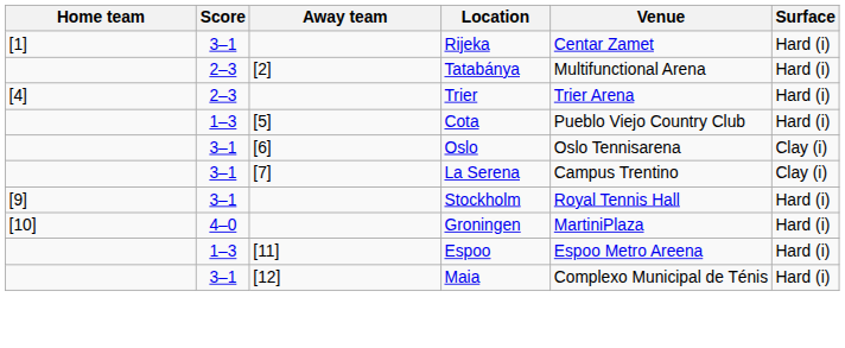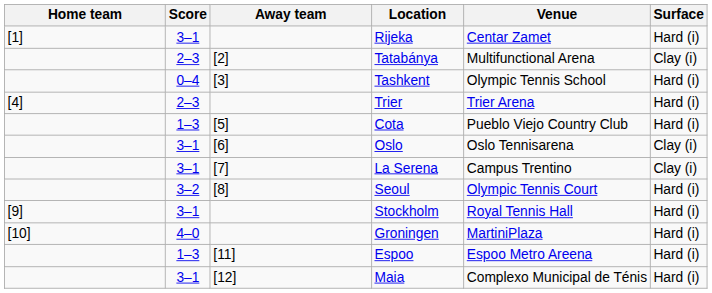 <table class="wikitable nowrap">
 <tr>
 <th width=180>Home team</th>
 <th>Score</th>
 <th width=180>Away team</th>
 <th width=100>Location</th>
 <th>Venue</th>
 <th>Surface</th>
 </tr>
 <tr>
 <td><strong></strong> [1]</td>
 <td align=center><a href='#'> 3–1</a></td>
 <td></td>
 <td><a href='#'>Rijeka</a></td>
 <td><a href='#'>Centar Zamet</a></td>
 <td>Hard (i)</td>
 </tr>
 <tr>
 <td></td>
 <td align=center><a href='#'>2–3</a></td>
 <td><strong></strong> [2]</td>
 <td><a href='#'>Tatabánya</a></td>
 <td>Multifunctional Arena</td>
+<td>Clay (i)</td>
+</tr>
+<tr>
+<td></td>
+<td align=center><a href='#'>0–4</a></td>
+<td><strong></strong> [3]</td>
+<td><a href='#'>Tashkent</a></td>
+<td>Olympic Tennis School</td>
 <td>Hard (i)</td>
 </tr>
 <tr>
 <td> [4]</td>
 <td align=center><a href='#'>2–3</a></td>
 <td><strong></strong></td>
 <td><a href='#'>Trier</a></td>
 <td><a href='#'>Trier Arena</a></td>
 <td>Hard (i)</td>
 </tr>
 <tr>
 <td></td>
 <td align=center><a href='#'>1–3</a></td>
 <td><strong></strong> [5]</td>
 <td><a href='#'>Cota</a></td>
 <td>Pueblo Viejo Country Club</td>
 <td>Hard (i)</td>
 </tr>
 <tr>
 <td></td>
 <td align=center><a href='#'> 3–1</a></td>
 <td><strong></strong> [6]</td>
 <td><a href='#'>Oslo</a></td>
 <td>Oslo Tennisarena</td>
 <td>Clay (i)</td>
 </tr>
 <tr>
 <td><strong></strong></td>
 <td align=center><a href='#'>3–1</a></td>
 <td> [7]</td>
 <td><a href='#'>La Serena</a></td>
 <td>Campus Trentino</td>
 <td>Clay (i)</td>
 </tr>
 <tr>
+<td><strong></strong></td>
+<td align=center><a href='#'>3–2</a></td>
+<td> [8]</td>
+<td><a href='#'>Seoul</a></td>
+<td><a href='#'>Olympic Tennis Court</a></td>
+<td>Hard (i)</td>
+</tr>
+<tr>
 <td><strong></strong> [9]</td>
 <td align=center><a href='#'>3–1</a></td>
 <td></td>
 <td><a href='#'>Stockholm</a></td>
 <td><a href='#'>Royal Tennis Hall</a></td>
 <td>Hard (i)</td>
 </tr>
 <tr>
 <td><strong></strong> [10]</td>
 <td align=center><a href='#'> 4–0</a></td>
 <td></td>
 <td><a href='#'>Groningen</a></td>
 <td><a href='#'>MartiniPlaza</a></td>
 <td>Hard (i)</td>
 </tr>
 <tr>
 <td><strong></strong></td>
 <td align=center><a href='#'>1–3</a></td>
 <td> [11]</td>
 <td><a href='#'>Espoo</a></td>
 <td><a href='#'>Espoo Metro Areena</a></td>
 <td>Hard (i)</td>
 </tr>
 <tr>
 <td></td>
 <td align=center><a href='#'>3–1</a></td>
 <td><strong></strong> [12]</td>
 <td><a href='#'>Maia</a></td>
 <td>Complexo Municipal de Ténis</td>
 <td>Hard (i)</td>
 </tr>
 </table>
